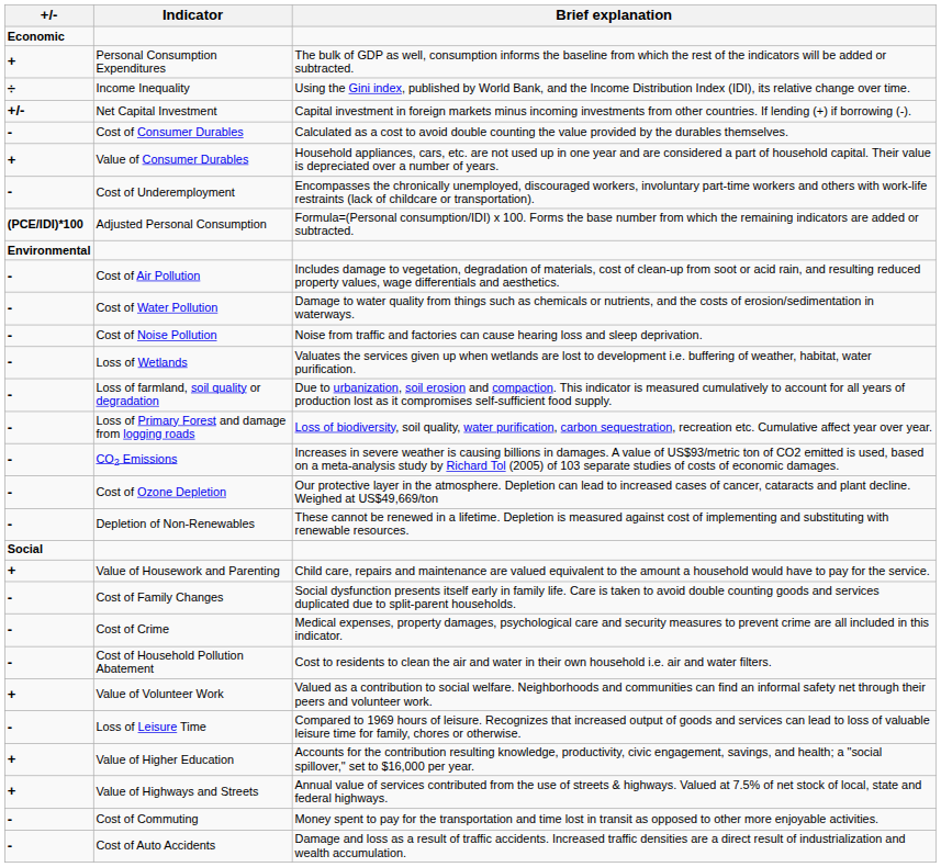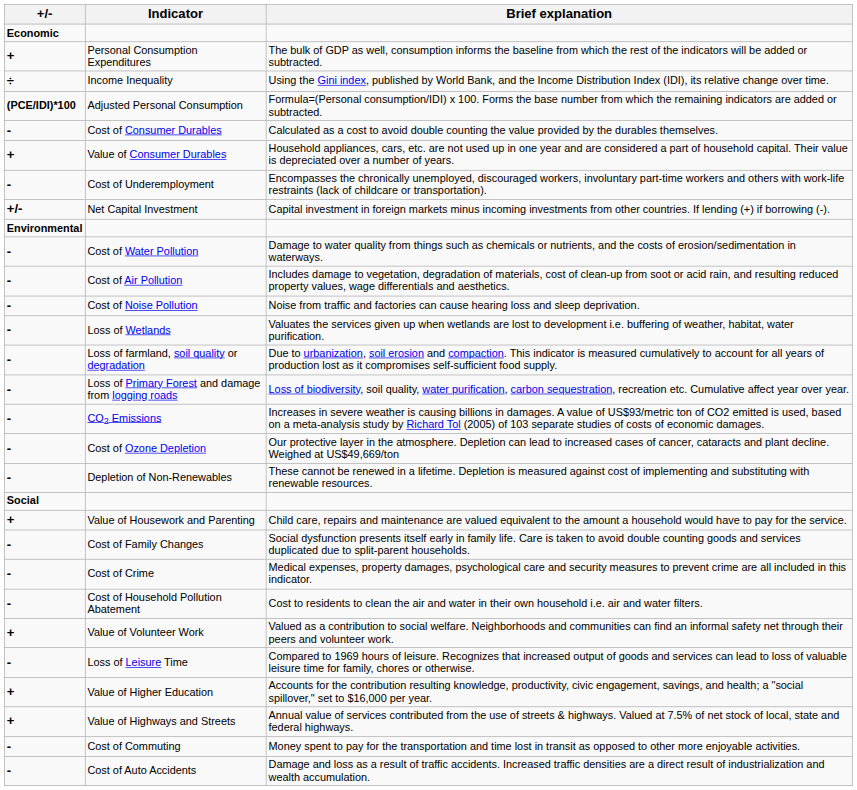 <table class="wikitable">
 <tr>
 <th><big>+/-</big></th>
 <th><big>Indicator</big></th>
 <th><big>Brief explanation</big></th>
 </tr>
 <tr>
 <td><strong>Economic</strong></td>
 <td></td>
 <td></td>
 </tr>
 <tr>
 <td><strong><big>+</big></strong></td>
 <td>Personal Consumption Expenditures</td>
 <td>The bulk of GDP as well, consumption informs the baseline from which the rest of the indicators will be added or subtracted.</td>
 </tr>
 <tr>
 <td><strong><big>÷</big></strong></td>
 <td>Income Inequality</td>
 <td>Using the <a href='#'>Gini index</a>, published by World Bank, and the Income Distribution Index (IDI), its relative change over time.</td>
 </tr>
 <tr>
-<td><big><strong>+/-</strong></big></td>
-<td>Net Capital Investment</td>
-<td>Capital investment in foreign markets minus incoming investments from other countries. If lending (+) if borrowing (-).</td>
+<td><strong>(PCE/IDI)*100</strong></td>
+<td>Adjusted Personal Consumption</td>
+<td>Formula=(Personal consumption/IDI) x 100. Forms the base number from which the remaining indicators are added or subtracted.</td>
 </tr>
 <tr>
 <td><big><strong>-</strong></big></td>
 <td>Cost of <a href='#'>Consumer Durables</a></td>
 <td>Calculated as a cost to avoid double counting the value provided by the durables themselves.</td>
 </tr>
 <tr>
 <td><big><strong>+</strong></big></td>
 <td>Value of <a href='#'>Consumer Durables</a></td>
 <td>Household appliances, cars, etc. are not used up in one year and are considered a part of household capital.  Their value is depreciated over a number of years.</td>
 </tr>
 <tr>
 <td><big><strong>-</strong></big></td>
 <td>Cost of Underemployment</td>
 <td>Encompasses the chronically unemployed, discouraged workers, involuntary part-time workers and others with work-life restraints (lack of childcare or transportation).</td>
 </tr>
 <tr>
-<td><strong>(PCE/IDI)*100</strong></td>
-<td>Adjusted Personal Consumption</td>
-<td>Formula=(Personal consumption/IDI) x 100. Forms the base number from which the remaining indicators are added or subtracted.</td>
+<td><big><strong>+/-</strong></big></td>
+<td>Net Capital Investment</td>
+<td>Capital investment in foreign markets minus incoming investments from other countries. If lending (+) if borrowing (-).</td>
 </tr>
 <tr>
 <td><strong>Environmental</strong></td>
 <td></td>
 <td></td>
 </tr>
 <tr>
 <td><big><strong>-</strong></big></td>
-<td>Cost of <a href='#'>Air Pollution</a></td>
-<td>Includes damage to vegetation, degradation of materials, cost of clean-up from soot or acid rain, and resulting reduced property values, wage differentials and aesthetics.</td>
+<td>Cost of <a href='#'>Water Pollution</a></td>
+<td>Damage to water quality from things such as chemicals or nutrients, and the costs of erosion/sedimentation in waterways.</td>
 </tr>
 <tr>
 <td><big><strong>-</strong></big></td>
-<td>Cost of <a href='#'>Water Pollution</a></td>
-<td>Damage to water quality from things such as chemicals or nutrients, and the costs of erosion/sedimentation in waterways.</td>
+<td>Cost of <a href='#'>Air Pollution</a></td>
+<td>Includes damage to vegetation, degradation of materials, cost of clean-up from soot or acid rain, and resulting reduced property values, wage differentials and aesthetics.</td>
 </tr>
 <tr>
 <td><big><strong>-</strong></big></td>
 <td>Cost of <a href='#'>Noise Pollution</a></td>
 <td>Noise from traffic and factories can cause hearing loss and sleep deprivation.</td>
 </tr>
 <tr>
 <td><big><strong>-</strong></big></td>
 <td>Loss of <a href='#'>Wetlands</a></td>
 <td>Valuates the services given up when wetlands are lost to development i.e. buffering of weather, habitat, water purification.</td>
 </tr>
 <tr>
 <td><big><strong>-</strong></big></td>
 <td>Loss of farmland, <a href='#'>soil quality</a> or <a href='#'>degradation</a></td>
 <td>Due to <a href='#'>urbanization</a>, <a href='#'>soil erosion</a> and <a href='#'>compaction</a>. This indicator is measured cumulatively to account for all years of production lost as it compromises self-sufficient food supply.</td>
 </tr>
 <tr>
 <td><big><strong>-</strong></big></td>
 <td>Loss of <a href='#'>Primary Forest</a> and damage from <a href='#'>logging roads</a></td>
 <td><a href='#'>Loss of biodiversity</a>, soil quality, <a href='#'>water purification</a>, <a href='#'>carbon sequestration</a>, recreation etc. Cumulative affect year over year.</td>
 </tr>
 <tr>
 <td><big><strong>-</strong></big></td>
 <td><a href='#'>CO<sub>2</sub> Emissions</a></td>
 <td>Increases in severe weather is causing billions in damages. A value of US$93/metric ton of CO2 emitted is used, based on a meta-analysis study by <a href='#'>Richard Tol</a> (2005) of 103 separate studies of costs of economic damages.</td>
 </tr>
 <tr>
 <td><big><strong>-</strong></big></td>
 <td>Cost of <a href='#'>Ozone Depletion</a></td>
 <td>Our protective layer in the atmosphere. Depletion can lead to increased cases of cancer, cataracts and plant decline. Weighed at US$49,669/ton</td>
 </tr>
 <tr>
 <td><big><strong>-</strong></big></td>
 <td>Depletion of Non-Renewables</td>
 <td>These cannot be renewed in a lifetime. Depletion is measured against cost of implementing and substituting with renewable resources.</td>
 </tr>
 <tr>
 <td><strong>Social</strong></td>
 <td></td>
 <td></td>
 </tr>
 <tr>
 <td><big><strong>+</strong></big></td>
 <td>Value of Housework and Parenting</td>
 <td>Child care, repairs and maintenance are valued equivalent to the amount a household would have to pay for the service.</td>
 </tr>
 <tr>
 <td><big><strong>-</strong></big></td>
 <td>Cost of Family Changes</td>
 <td>Social dysfunction presents itself early in family life. Care is taken to avoid double counting goods and services duplicated due to split-parent households.</td>
 </tr>
 <tr>
 <td><big><strong>-</strong></big></td>
 <td>Cost of Crime</td>
 <td>Medical expenses, property damages, psychological care and security measures to prevent crime are all included in this indicator.</td>
 </tr>
 <tr>
 <td><big><strong>-</strong></big></td>
 <td>Cost of Household Pollution Abatement</td>
 <td>Cost to residents to clean the air and water in their own household i.e. air and water filters.</td>
 </tr>
 <tr>
 <td><big><strong>+</strong></big></td>
 <td>Value of Volunteer Work</td>
 <td>Valued as a contribution to social welfare. Neighborhoods and communities can find an informal safety net through their peers and volunteer work.</td>
 </tr>
 <tr>
 <td><big><strong>-</strong></big></td>
 <td>Loss of <a href='#'>Leisure</a> Time</td>
 <td>Compared to 1969 hours of leisure. Recognizes that increased output of goods and services can lead to loss of valuable leisure time for family, chores or otherwise.</td>
 </tr>
 <tr>
 <td><big><strong>+</strong></big></td>
 <td>Value of Higher Education</td>
 <td>Accounts for the contribution resulting knowledge, productivity, civic engagement, savings, and health; a "social spillover," set to $16,000 per year.</td>
 </tr>
 <tr>
 <td><big><strong>+</strong></big></td>
 <td>Value of Highways and Streets</td>
 <td>Annual value of services contributed from the use of streets & highways. Valued at 7.5% of net stock of local, state and federal highways.</td>
 </tr>
 <tr>
 <td><big><strong>-</strong></big></td>
 <td>Cost of Commuting</td>
 <td>Money spent to pay for the transportation and time lost in transit as opposed to other more enjoyable activities.</td>
 </tr>
 <tr>
 <td><big><strong>-</strong></big></td>
 <td>Cost of Auto Accidents</td>
 <td>Damage and loss as a result of traffic accidents. Increased traffic densities are a direct result of industrialization and wealth accumulation.</td>
 </tr>
 </table>
